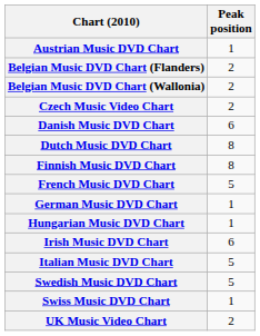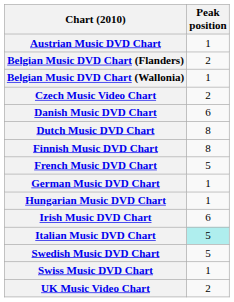 <table class="wikitable sortable plainrowheaders" style="text-align:center">
 <tr>
 <th scope="col">Chart (2010)</th>
 <th scope="col">Peak<br>position</th>
 </tr>
 <tr>
 <th scope="row"><a href='#'>Austrian Music DVD Chart</a></th>
 <td>1</td>
 </tr>
 <tr>
 <th scope="row"><a href='#'>Belgian Music DVD Chart</a> (Flanders)</th>
 <td>2</td>
 </tr>
 <tr>
 <th scope="row"><a href='#'>Belgian Music DVD Chart</a> (Wallonia)</th>
-<td>2</td>
+<td>1</td>
 </tr>
 <tr>
 <th scope="row"><a href='#'>Czech Music Video Chart</a></th>
 <td>2</td>
 </tr>
 <tr>
 <th scope="row"><a href='#'>Danish Music DVD Chart</a></th>
 <td>6</td>
 </tr>
 <tr>
 <th scope="row"><a href='#'>Dutch Music DVD Chart</a></th>
 <td>8</td>
 </tr>
 <tr>
 <th scope="row"><a href='#'>Finnish Music DVD Chart</a></th>
 <td>8</td>
 </tr>
 <tr>
 <th scope="row"><a href='#'>French Music DVD Chart</a></th>
 <td>5</td>
 </tr>
 <tr>
 <th scope="row"><a href='#'>German Music DVD Chart</a></th>
 <td>1</td>
 </tr>
 <tr>
 <th scope="row"><a href='#'>Hungarian Music DVD Chart</a></th>
 <td>1</td>
 </tr>
 <tr>
 <th scope="row"><a href='#'>Irish Music DVD Chart</a></th>
 <td>6</td>
 </tr>
 <tr>
 <th scope="row"><a href='#'>Italian Music DVD Chart</a></th>
-<td>5</td>
+<td style="background: paleturquoise;">5</td>
 </tr>
 <tr>
 <th scope="row"><a href='#'>Swedish Music DVD Chart</a></th>
 <td>5</td>
 </tr>
 <tr>
 <th scope="row"><a href='#'>Swiss Music DVD Chart</a></th>
 <td>1</td>
 </tr>
 <tr>
 <th scope="row"><a href='#'>UK Music Video Chart</a></th>
 <td>2</td>
 </tr>
 </table>
